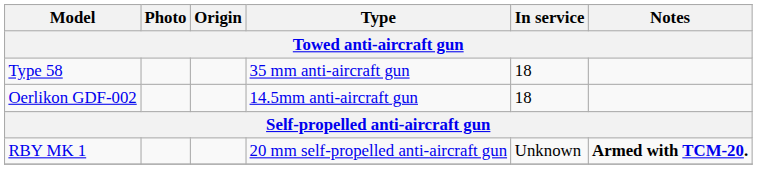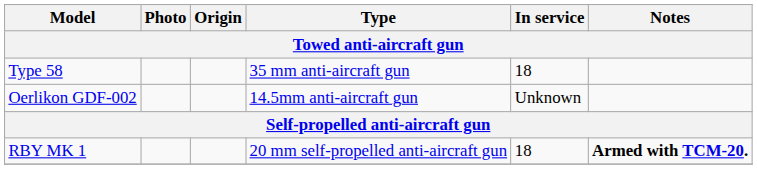 <table class="wikitable">
 <tr>
 <th>Model</th>
 <th>Photo</th>
 <th>Origin</th>
 <th>Type</th>
 <th>In service</th>
 <th>Notes</th>
 </tr>
 <tr>
 <th colspan="7"><a href='#'>Towed anti-aircraft gun</a></th>
 </tr>
 <tr>
 <td><a href='#'>Type 58</a></td>
 <td></td>
 <td></td>
 <td><a href='#'>35 mm anti-aircraft gun</a></td>
 <td>18</td>
 <td></td>
 </tr>
 <tr>
 <td><a href='#'>Oerlikon GDF-002</a></td>
 <td></td>
 <td></td>
 <td><a href='#'>14.5mm anti-aircraft gun</a></td>
-<td>18</td>
+<td>Unknown</td>
 <td></td>
 </tr>
 <tr>
 <th colspan="7"><a href='#'>Self-propelled anti-aircraft gun</a></th>
 </tr>
 <tr>
 <td><a href='#'>RBY MK 1</a></td>
 <td></td>
 <td></td>
 <td><a href='#'>20 mm self-propelled anti-aircraft gun</a></td>
-<td>Unknown</td>
+<td>18</td>
 <td><strong>Armed with <a href='#'>TCM-20</a>.</strong></td>
 </tr>
 <tr>
 </tr>
 </table>
